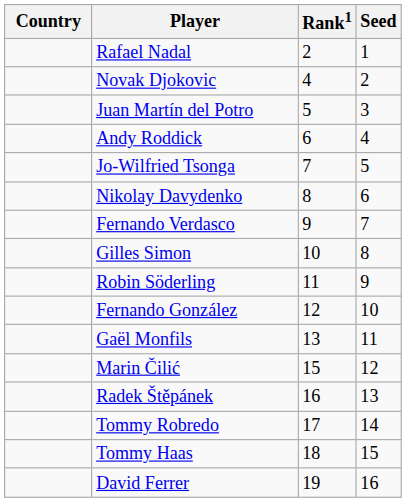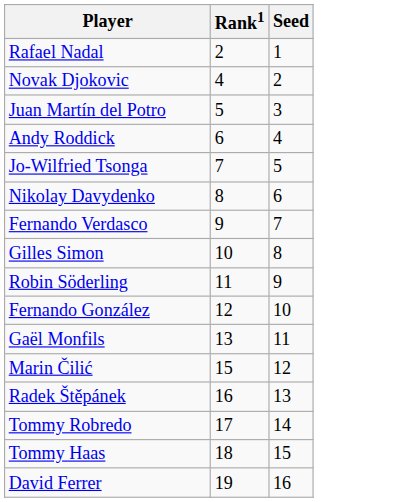 <table class="sortable wikitable">
 <tr>
-<th width="70">Country</th>
 <th width="175">Player</th>
 <th>Rank<sup>1</sup></th>
 <th>Seed</th>
 </tr>
 <tr>
-<td></td>
 <td><a href='#'>Rafael Nadal</a></td>
 <td>2</td>
 <td>1</td>
 </tr>
 <tr>
-<td></td>
 <td><a href='#'>Novak Djokovic</a></td>
 <td>4</td>
 <td>2</td>
 </tr>
 <tr>
-<td></td>
 <td><a href='#'>Juan Martín del Potro</a></td>
 <td>5</td>
 <td>3</td>
 </tr>
 <tr>
-<td></td>
 <td><a href='#'>Andy Roddick</a></td>
 <td>6</td>
 <td>4</td>
 </tr>
 <tr>
-<td></td>
 <td><a href='#'>Jo-Wilfried Tsonga</a></td>
 <td>7</td>
 <td>5</td>
 </tr>
 <tr>
-<td></td>
 <td><a href='#'>Nikolay Davydenko</a></td>
 <td>8</td>
 <td>6</td>
 </tr>
 <tr>
-<td></td>
 <td><a href='#'>Fernando Verdasco</a></td>
 <td>9</td>
 <td>7</td>
 </tr>
 <tr>
-<td></td>
 <td><a href='#'>Gilles Simon</a></td>
 <td>10</td>
 <td>8</td>
 </tr>
 <tr>
-<td></td>
 <td><a href='#'>Robin Söderling</a></td>
 <td>11</td>
 <td>9</td>
 </tr>
 <tr>
-<td></td>
 <td><a href='#'>Fernando González</a></td>
 <td>12</td>
 <td>10</td>
 </tr>
 <tr>
-<td></td>
 <td><a href='#'>Gaël Monfils</a></td>
 <td>13</td>
 <td>11</td>
 </tr>
 <tr>
-<td></td>
 <td><a href='#'>Marin Čilić</a></td>
 <td>15</td>
 <td>12</td>
 </tr>
 <tr>
-<td></td>
 <td><a href='#'>Radek Štěpánek</a></td>
 <td>16</td>
 <td>13</td>
 </tr>
 <tr>
-<td></td>
 <td><a href='#'>Tommy Robredo</a></td>
 <td>17</td>
 <td>14</td>
 </tr>
 <tr>
-<td></td>
 <td><a href='#'>Tommy Haas</a></td>
 <td>18</td>
 <td>15</td>
 </tr>
 <tr>
-<td></td>
 <td><a href='#'>David Ferrer</a></td>
 <td>19</td>
 <td>16</td>
 </tr>
 </table>
